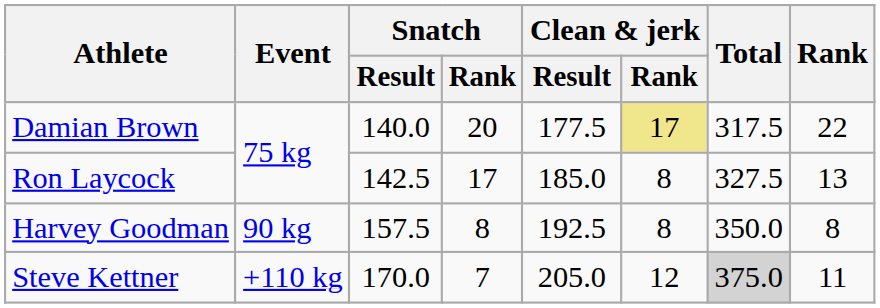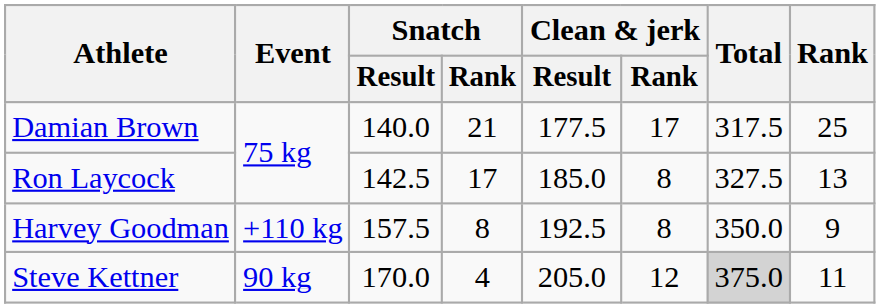 <table class="wikitable" style="font-size:90%">
 <tr>
 <th rowspan="2">Athlete</th>
 <th rowspan="2">Event</th>
 <th colspan="2">Snatch</th>
 <th colspan="2">Clean & jerk</th>
 <th rowspan="2">Total</th>
 <th rowspan="2">Rank</th>
 </tr>
 <tr style="font-size:95%">
 <th>Result</th>
 <th>Rank</th>
 <th>Result</th>
 <th>Rank</th>
 </tr>
 <tr align=center>
 <td align=left><a href='#'>Damian Brown</a></td>
 <td align=left rowspan=2><a href='#'>75 kg</a></td>
 <td>140.0</td>
-<td>20</td>
+<td>21</td>
 <td>177.5</td>
-<td style="background: khaki;">17</td>
+<td>17</td>
 <td>317.5</td>
-<td>22</td>
+<td>25</td>
 </tr>
 <tr align=center>
 <td align=left><a href='#'>Ron Laycock</a></td>
 <td>142.5</td>
 <td>17</td>
 <td>185.0</td>
 <td>8</td>
 <td>327.5</td>
 <td>13</td>
 </tr>
 <tr align=center>
 <td align=left><a href='#'>Harvey Goodman</a></td>
-<td align=left><a href='#'>90 kg</a></td>
+<td align=left><a href='#'>+110 kg</a></td>
 <td>157.5</td>
 <td>8</td>
 <td>192.5</td>
 <td>8</td>
 <td>350.0</td>
-<td>8</td>
+<td>9</td>
 </tr>
 <tr align=center>
 <td align=left><a href='#'>Steve Kettner</a></td>
-<td align=left><a href='#'>+110 kg</a></td>
+<td align=left><a href='#'>90 kg</a></td>
 <td>170.0</td>
-<td>7</td>
+<td>4</td>
 <td>205.0</td>
 <td>12</td>
 <td style="background: lightgrey;">375.0</td>
 <td>11</td>
 </tr>
 </table>
